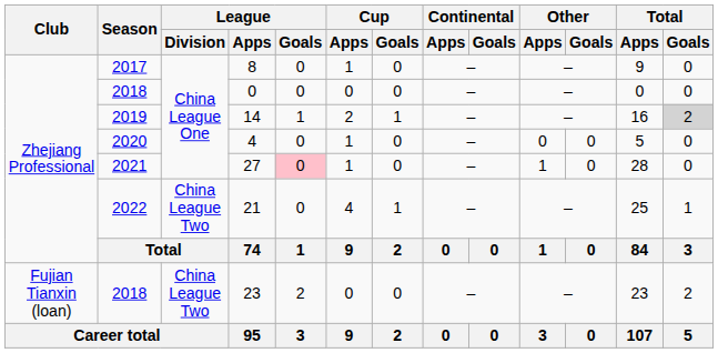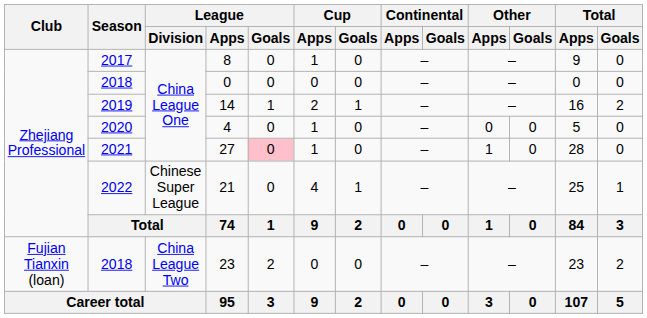 <table class="wikitable" style="text-align: center">
 <tr>
 <th rowspan="2">Club</th>
 <th rowspan="2">Season</th>
 <th colspan="3">League</th>
 <th colspan="2">Cup</th>
 <th colspan="2">Continental</th>
 <th colspan="2">Other</th>
 <th colspan="2">Total</th>
 </tr>
 <tr>
 <th>Division</th>
 <th>Apps</th>
 <th>Goals</th>
 <th>Apps</th>
 <th>Goals</th>
 <th>Apps</th>
 <th>Goals</th>
 <th>Apps</th>
 <th>Goals</th>
 <th>Apps</th>
 <th>Goals</th>
 </tr>
 <tr>
 <td rowspan="7"><a href='#'>Zhejiang Professional</a></td>
 <td><a href='#'>2017</a></td>
 <td rowspan="5"><a href='#'>China League One</a></td>
 <td>8</td>
 <td>0</td>
 <td>1</td>
 <td>0</td>
 <td colspan="2">–</td>
 <td colspan="2">–</td>
 <td>9</td>
 <td>0</td>
 </tr>
 <tr>
 <td><a href='#'>2018</a></td>
 <td>0</td>
 <td>0</td>
 <td>0</td>
 <td>0</td>
 <td colspan="2">–</td>
 <td colspan="2">–</td>
 <td>0</td>
 <td>0</td>
 </tr>
 <tr>
 <td><a href='#'>2019</a></td>
 <td>14</td>
 <td>1</td>
 <td>2</td>
 <td>1</td>
 <td colspan="2">–</td>
 <td colspan="2">–</td>
 <td>16</td>
-<td style="background: lightgrey;">2</td>
+<td>2</td>
 </tr>
 <tr>
 <td><a href='#'>2020</a></td>
 <td>4</td>
 <td>0</td>
 <td>1</td>
 <td>0</td>
 <td colspan="2">–</td>
 <td>0</td>
 <td>0</td>
 <td>5</td>
 <td>0</td>
 </tr>
 <tr>
 <td><a href='#'>2021</a></td>
 <td>27</td>
 <td style="background: pink;">0</td>
 <td>1</td>
 <td>0</td>
 <td colspan="2">–</td>
 <td>1</td>
 <td>0</td>
 <td>28</td>
 <td>0</td>
 </tr>
 <tr>
 <td><a href='#'>2022</a></td>
-<td><a href='#'>China League Two</a></td>
+<td>Chinese Super League</td>
 <td>21</td>
 <td>0</td>
 <td>4</td>
 <td>1</td>
 <td colspan="2">–</td>
 <td colspan="2">–</td>
 <td>25</td>
 <td>1</td>
 </tr>
 <tr>
 <th colspan=2>Total</th>
 <th>74</th>
 <th>1</th>
 <th>9</th>
 <th>2</th>
 <th>0</th>
 <th>0</th>
 <th>1</th>
 <th>0</th>
 <th>84</th>
 <th>3</th>
 </tr>
 <tr>
 <td><a href='#'>Fujian Tianxin</a> (loan)</td>
 <td><a href='#'>2018</a></td>
 <td><a href='#'>China League Two</a></td>
 <td>23</td>
 <td>2</td>
 <td>0</td>
 <td>0</td>
 <td colspan="2">–</td>
 <td colspan="2">–</td>
 <td>23</td>
 <td>2</td>
 </tr>
 <tr>
 <th colspan=3>Career total</th>
 <th>95</th>
 <th>3</th>
 <th>9</th>
 <th>2</th>
 <th>0</th>
 <th>0</th>
 <th>3</th>
 <th>0</th>
 <th>107</th>
 <th>5</th>
 </tr>
 </table>
